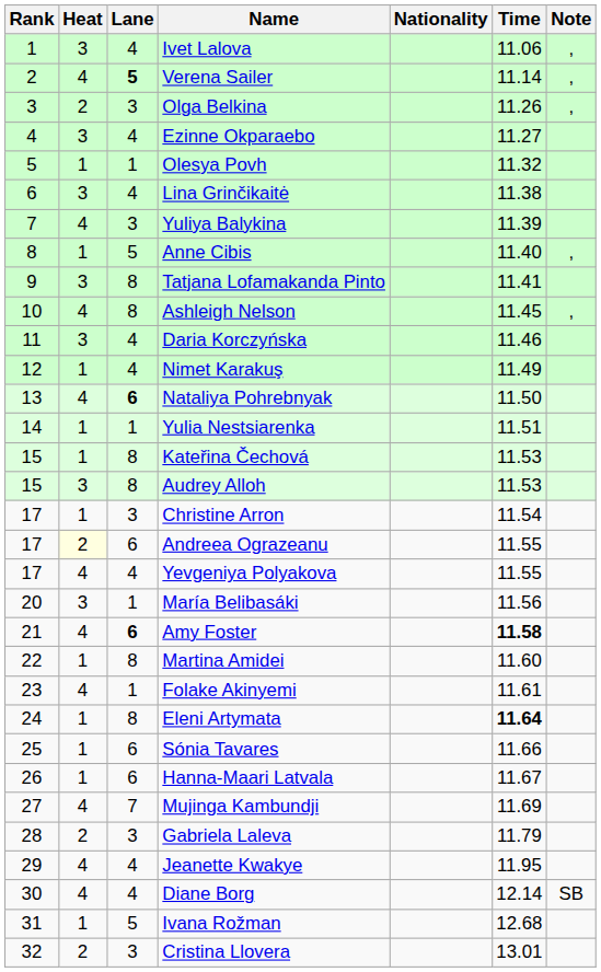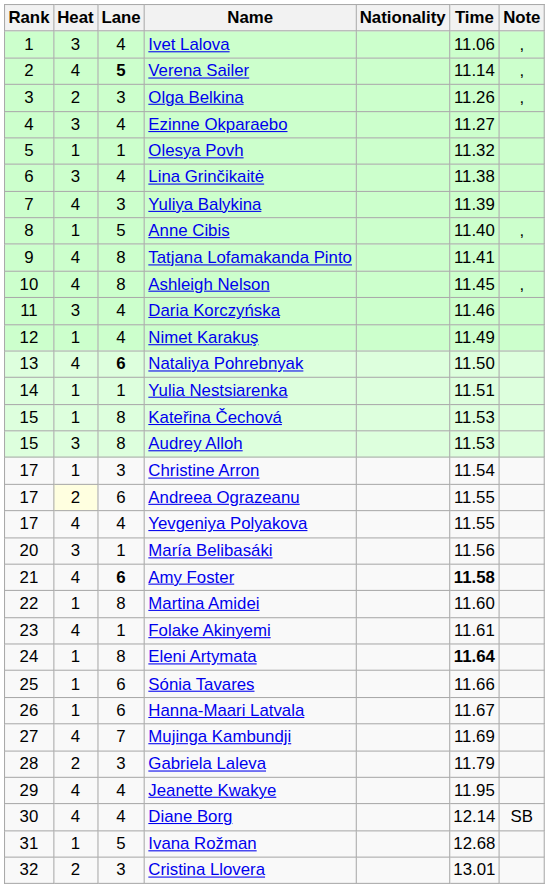 <table class="wikitable sortable" style="text-align:center">
 <tr>
 <th>Rank</th>
 <th>Heat</th>
 <th>Lane</th>
 <th>Name</th>
 <th>Nationality</th>
 <th>Time</th>
 <th>Note</th>
 </tr>
 <tr bgcolor=ccffcc>
 <td>1</td>
 <td>3</td>
 <td>4</td>
 <td align="left"><a href='#'>Ivet Lalova</a></td>
 <td align=left></td>
 <td>11.06</td>
 <td>, </td>
 </tr>
 <tr bgcolor=ccffcc>
 <td>2</td>
 <td>4</td>
 <td><strong>5</strong></td>
 <td align="left"><a href='#'>Verena Sailer</a></td>
 <td align=left></td>
 <td>11.14</td>
 <td>, </td>
 </tr>
 <tr bgcolor=ccffcc>
 <td>3</td>
 <td>2</td>
 <td>3</td>
 <td align="left"><a href='#'>Olga Belkina</a></td>
 <td align=left></td>
 <td>11.26</td>
 <td>, </td>
 </tr>
 <tr bgcolor=ccffcc>
 <td>4</td>
 <td>3</td>
 <td>4</td>
 <td align="left"><a href='#'>Ezinne Okparaebo</a></td>
 <td align=left></td>
 <td>11.27</td>
 <td></td>
 </tr>
 <tr bgcolor=ccffcc>
 <td>5</td>
 <td>1</td>
 <td>1</td>
 <td align="left"><a href='#'>Olesya Povh</a></td>
 <td align=left></td>
 <td>11.32</td>
 <td></td>
 </tr>
 <tr bgcolor=ccffcc>
 <td>6</td>
 <td>3</td>
 <td>4</td>
 <td align="left"><a href='#'>Lina Grinčikaitė</a></td>
 <td align=left></td>
 <td>11.38</td>
 <td></td>
 </tr>
 <tr bgcolor=ccffcc>
 <td>7</td>
 <td>4</td>
 <td>3</td>
 <td align="left"><a href='#'>Yuliya Balykina</a></td>
 <td align=left></td>
 <td>11.39</td>
 <td></td>
 </tr>
 <tr bgcolor=ccffcc>
 <td>8</td>
 <td>1</td>
 <td>5</td>
 <td align="left"><a href='#'>Anne Cibis</a></td>
 <td align=left></td>
 <td>11.40</td>
 <td>, </td>
 </tr>
 <tr bgcolor=ccffcc>
 <td>9</td>
-<td>3</td>
+<td>4</td>
 <td>8</td>
 <td align="left"><a href='#'>Tatjana Lofamakanda Pinto</a></td>
 <td align=left></td>
 <td>11.41</td>
 <td></td>
 </tr>
 <tr bgcolor=ccffcc>
 <td>10</td>
 <td>4</td>
 <td>8</td>
 <td align="left"><a href='#'>Ashleigh Nelson</a></td>
 <td align=left></td>
 <td>11.45</td>
 <td>, </td>
 </tr>
 <tr bgcolor=ccffcc>
 <td>11</td>
 <td>3</td>
 <td>4</td>
 <td align="left"><a href='#'>Daria Korczyńska</a></td>
 <td align=left></td>
 <td>11.46</td>
 <td></td>
 </tr>
 <tr bgcolor=ccffcc>
 <td>12</td>
 <td>1</td>
 <td>4</td>
 <td align="left"><a href='#'>Nimet Karakuş</a></td>
 <td align=left></td>
 <td>11.49</td>
 <td></td>
 </tr>
 <tr bgcolor=ddffdd>
 <td>13</td>
 <td>4</td>
 <td><strong>6</strong></td>
 <td align="left"><a href='#'>Nataliya Pohrebnyak</a></td>
 <td align=left></td>
 <td>11.50</td>
 <td></td>
 </tr>
 <tr bgcolor=ddffdd>
 <td>14</td>
 <td>1</td>
 <td>1</td>
 <td align="left"><a href='#'>Yulia Nestsiarenka</a></td>
 <td align=left></td>
 <td>11.51</td>
 <td></td>
 </tr>
 <tr bgcolor=ddffdd>
 <td>15</td>
 <td>1</td>
 <td>8</td>
 <td align="left"><a href='#'>Kateřina Čechová</a></td>
 <td align=left></td>
 <td>11.53</td>
 <td></td>
 </tr>
 <tr bgcolor=ddffdd>
 <td>15</td>
 <td>3</td>
 <td>8</td>
 <td align="left"><a href='#'>Audrey Alloh</a></td>
 <td align=left></td>
 <td>11.53</td>
 <td></td>
 </tr>
 <tr>
 <td>17</td>
 <td>1</td>
 <td>3</td>
 <td align="left"><a href='#'>Christine Arron</a></td>
 <td align=left></td>
 <td>11.54</td>
 <td></td>
 </tr>
 <tr>
 <td>17</td>
 <td style="background: lightyellow;">2</td>
 <td>6</td>
 <td align="left"><a href='#'>Andreea Ograzeanu</a></td>
 <td align=left></td>
 <td>11.55</td>
 <td></td>
 </tr>
 <tr>
 <td>17</td>
 <td>4</td>
 <td>4</td>
 <td align="left"><a href='#'>Yevgeniya Polyakova</a></td>
 <td align=left></td>
 <td>11.55</td>
 <td></td>
 </tr>
 <tr>
 <td>20</td>
 <td>3</td>
 <td>1</td>
 <td align="left"><a href='#'>María Belibasáki</a></td>
 <td align=left></td>
 <td>11.56</td>
 <td></td>
 </tr>
 <tr>
 <td>21</td>
 <td>4</td>
 <td><strong>6</strong></td>
 <td align="left"><a href='#'>Amy Foster</a></td>
 <td align=left></td>
 <td><strong>11.58</strong></td>
 <td></td>
 </tr>
 <tr>
 <td>22</td>
 <td>1</td>
 <td>8</td>
 <td align="left"><a href='#'>Martina Amidei</a></td>
 <td align=left></td>
 <td>11.60</td>
 <td></td>
 </tr>
 <tr>
 <td>23</td>
 <td>4</td>
 <td>1</td>
 <td align="left"><a href='#'>Folake Akinyemi</a></td>
 <td align=left></td>
 <td>11.61</td>
 <td></td>
 </tr>
 <tr>
 <td>24</td>
 <td>1</td>
 <td>8</td>
 <td align="left"><a href='#'>Eleni Artymata</a></td>
 <td align=left></td>
 <td><strong>11.64</strong></td>
 <td></td>
 </tr>
 <tr>
 <td>25</td>
 <td>1</td>
 <td>6</td>
 <td align="left"><a href='#'>Sónia Tavares</a></td>
 <td align=left></td>
 <td>11.66</td>
 <td></td>
 </tr>
 <tr>
 <td>26</td>
 <td>1</td>
 <td>6</td>
 <td align="left"><a href='#'>Hanna-Maari Latvala</a></td>
 <td align=left></td>
 <td>11.67</td>
 <td></td>
 </tr>
 <tr>
 <td>27</td>
 <td>4</td>
 <td>7</td>
 <td align="left"><a href='#'>Mujinga Kambundji</a></td>
 <td align=left></td>
 <td>11.69</td>
 <td></td>
 </tr>
 <tr>
 <td>28</td>
 <td>2</td>
 <td>3</td>
 <td align="left"><a href='#'>Gabriela Laleva</a></td>
 <td align=left></td>
 <td>11.79</td>
 <td></td>
 </tr>
 <tr>
 <td>29</td>
 <td>4</td>
 <td>4</td>
 <td align="left"><a href='#'>Jeanette Kwakye</a></td>
 <td align=left></td>
 <td>11.95</td>
 <td></td>
 </tr>
 <tr>
 <td>30</td>
 <td>4</td>
 <td>4</td>
 <td align="left"><a href='#'>Diane Borg</a></td>
 <td align=left></td>
 <td>12.14</td>
 <td>SB</td>
 </tr>
 <tr>
 <td>31</td>
 <td>1</td>
 <td>5</td>
 <td align="left"><a href='#'>Ivana Rožman</a></td>
 <td align=left></td>
 <td>12.68</td>
 <td></td>
 </tr>
 <tr>
 <td>32</td>
 <td>2</td>
 <td>3</td>
 <td align="left"><a href='#'>Cristina Llovera</a></td>
 <td align=left></td>
 <td>13.01</td>
 <td></td>
 </tr>
 </table>
